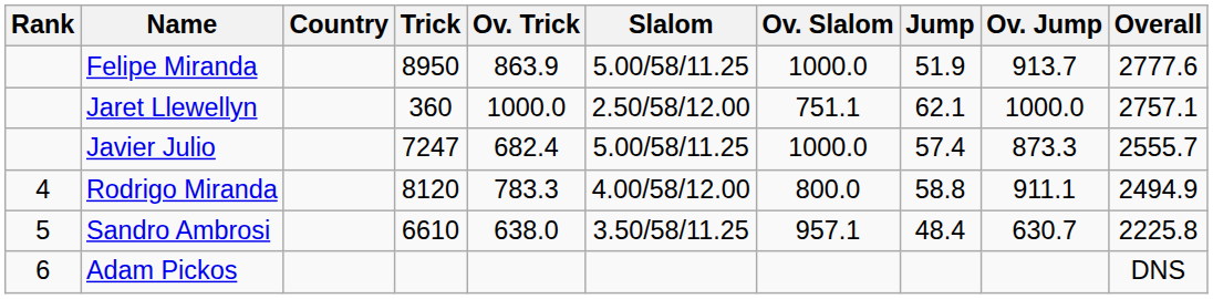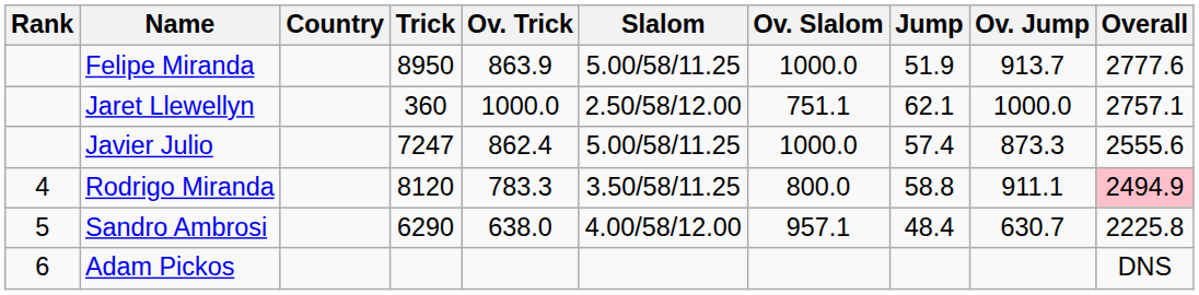 <table class="wikitable sortable" style="text-align:center;">
 <tr>
 <th>Rank</th>
 <th>Name</th>
 <th>Country</th>
 <th>Trick</th>
 <th>Ov. Trick</th>
 <th>Slalom</th>
 <th>Ov. Slalom</th>
 <th>Jump</th>
 <th>Ov. Jump</th>
 <th>Overall</th>
 </tr>
 <tr>
 <td></td>
 <td align=left><a href='#'>Felipe Miranda</a></td>
 <td align=left></td>
 <td>8950</td>
 <td>863.9</td>
 <td>5.00/58/11.25</td>
 <td>1000.0</td>
 <td>51.9</td>
 <td>913.7</td>
 <td>2777.6</td>
 </tr>
 <tr>
 <td></td>
 <td align=left><a href='#'>Jaret Llewellyn</a></td>
 <td align=left></td>
 <td>360</td>
 <td>1000.0</td>
 <td>2.50/58/12.00</td>
 <td>751.1</td>
 <td>62.1</td>
 <td>1000.0</td>
 <td>2757.1</td>
 </tr>
 <tr>
 <td></td>
 <td align=left><a href='#'>Javier Julio</a></td>
 <td align=left></td>
 <td>7247</td>
-<td>682.4</td>
+<td>862.4</td>
 <td>5.00/58/11.25</td>
 <td>1000.0</td>
 <td>57.4</td>
 <td>873.3</td>
-<td>2555.7</td>
+<td>2555.6</td>
 </tr>
 <tr>
 <td>4</td>
 <td align=left><a href='#'>Rodrigo Miranda</a></td>
 <td align=left></td>
 <td>8120</td>
 <td>783.3</td>
-<td>4.00/58/12.00</td>
+<td>3.50/58/11.25</td>
 <td>800.0</td>
 <td>58.8</td>
 <td>911.1</td>
-<td>2494.9</td>
+<td style="background: pink;">2494.9</td>
 </tr>
 <tr>
 <td>5</td>
 <td align=left><a href='#'>Sandro Ambrosi</a></td>
 <td align=left></td>
-<td>6610</td>
+<td>6290</td>
 <td>638.0</td>
-<td>3.50/58/11.25</td>
+<td>4.00/58/12.00</td>
 <td>957.1</td>
 <td>48.4</td>
 <td>630.7</td>
 <td>2225.8</td>
 </tr>
 <tr>
 <td>6</td>
 <td align=left><a href='#'>Adam Pickos</a></td>
 <td align=left></td>
 <td></td>
 <td></td>
 <td></td>
 <td></td>
 <td></td>
 <td></td>
 <td>DNS</td>
 </tr>
 </table>
